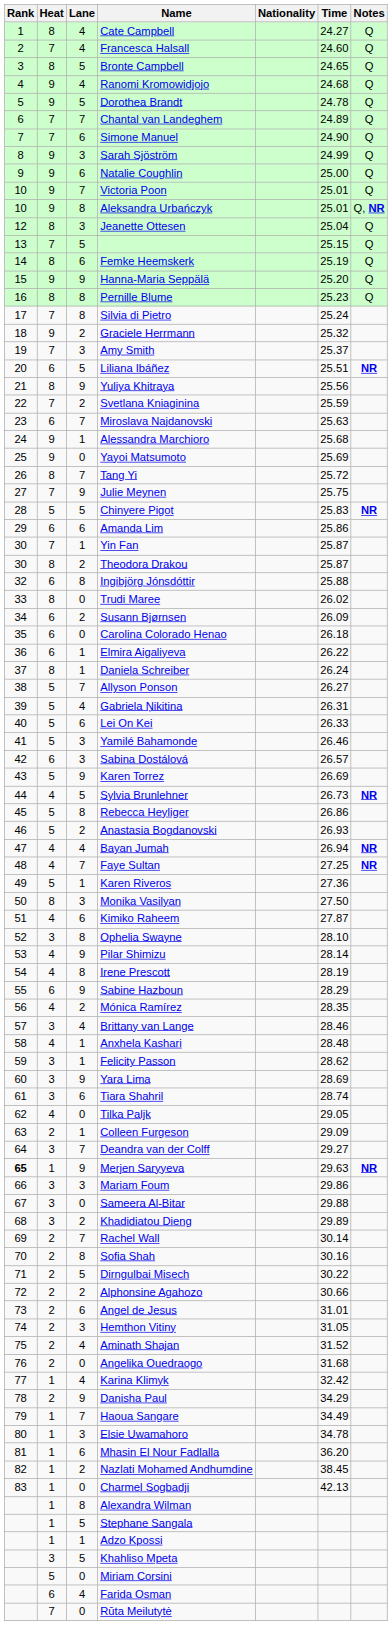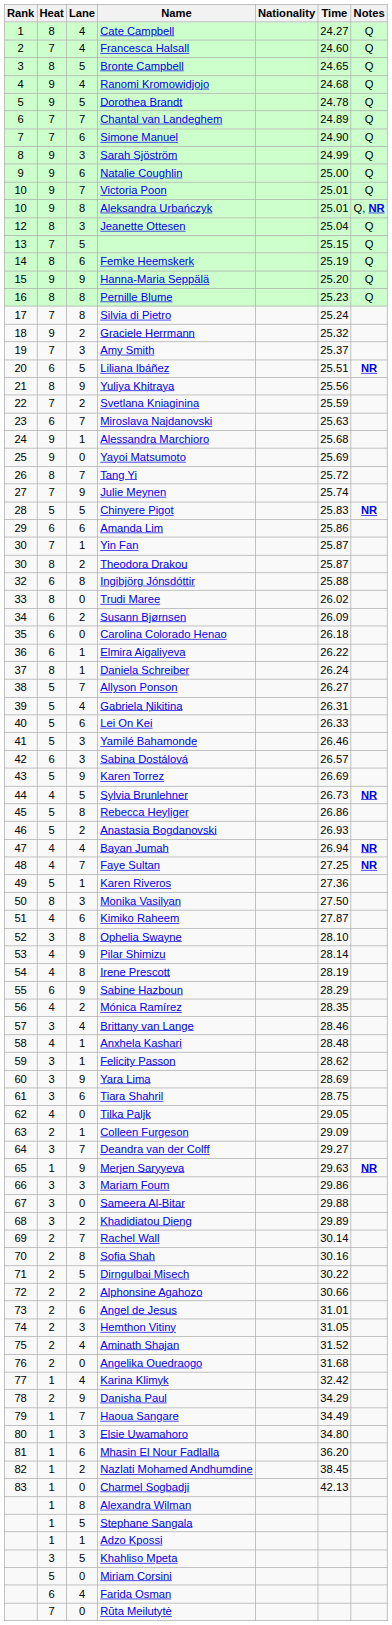 <table class="wikitable sortable" style="text-align:center">
 <tr>
 <th>Rank</th>
 <th>Heat</th>
 <th>Lane</th>
 <th>Name</th>
 <th>Nationality</th>
 <th>Time</th>
 <th>Notes</th>
 </tr>
 <tr bgcolor=ccffcc>
 <td>1</td>
 <td>8</td>
 <td>4</td>
 <td align=left><a href='#'>Cate Campbell</a></td>
 <td align=left></td>
 <td>24.27</td>
 <td>Q</td>
 </tr>
 <tr bgcolor=ccffcc>
 <td>2</td>
 <td>7</td>
 <td>4</td>
 <td align=left><a href='#'>Francesca Halsall</a></td>
 <td align=left></td>
 <td>24.60</td>
 <td>Q</td>
 </tr>
 <tr bgcolor=ccffcc>
 <td>3</td>
 <td>8</td>
 <td>5</td>
 <td align=left><a href='#'>Bronte Campbell</a></td>
 <td align=left></td>
 <td>24.65</td>
 <td>Q</td>
 </tr>
 <tr bgcolor=ccffcc>
 <td>4</td>
 <td>9</td>
 <td>4</td>
 <td align=left><a href='#'>Ranomi Kromowidjojo</a></td>
 <td align=left></td>
 <td>24.68</td>
 <td>Q</td>
 </tr>
 <tr bgcolor=ccffcc>
 <td>5</td>
 <td>9</td>
 <td>5</td>
 <td align=left><a href='#'>Dorothea Brandt</a></td>
 <td align=left></td>
 <td>24.78</td>
 <td>Q</td>
 </tr>
 <tr bgcolor=ccffcc>
 <td>6</td>
 <td>7</td>
 <td>7</td>
 <td align=left><a href='#'>Chantal van Landeghem</a></td>
 <td align=left></td>
 <td>24.89</td>
 <td>Q</td>
 </tr>
 <tr bgcolor=ccffcc>
 <td>7</td>
 <td>7</td>
 <td>6</td>
 <td align=left><a href='#'>Simone Manuel</a></td>
 <td align=left></td>
 <td>24.90</td>
 <td>Q</td>
 </tr>
 <tr bgcolor=ccffcc>
 <td>8</td>
 <td>9</td>
 <td>3</td>
 <td align=left><a href='#'>Sarah Sjöström</a></td>
 <td align=left></td>
 <td>24.99</td>
 <td>Q</td>
 </tr>
 <tr bgcolor=ccffcc>
 <td>9</td>
 <td>9</td>
 <td>6</td>
 <td align=left><a href='#'>Natalie Coughlin</a></td>
 <td align=left></td>
 <td>25.00</td>
 <td>Q</td>
 </tr>
 <tr bgcolor=ccffcc>
 <td>10</td>
 <td>9</td>
 <td>7</td>
 <td align=left><a href='#'>Victoria Poon</a></td>
 <td align=left></td>
 <td>25.01</td>
 <td>Q</td>
 </tr>
 <tr bgcolor=ccffcc>
 <td>10</td>
 <td>9</td>
 <td>8</td>
 <td align=left><a href='#'>Aleksandra Urbańczyk</a></td>
 <td align=left></td>
 <td>25.01</td>
 <td>Q, <strong><a href='#'>NR</a></strong></td>
 </tr>
 <tr bgcolor=ccffcc>
 <td>12</td>
 <td>8</td>
 <td>3</td>
 <td align=left><a href='#'>Jeanette Ottesen</a></td>
 <td align=left></td>
 <td>25.04</td>
 <td>Q</td>
 </tr>
 <tr bgcolor=ccffcc>
 <td>13</td>
 <td>7</td>
 <td>5</td>
 <td align=left></td>
 <td align=left></td>
 <td>25.15</td>
 <td>Q</td>
 </tr>
 <tr bgcolor=ccffcc>
 <td>14</td>
 <td>8</td>
 <td>6</td>
 <td align=left><a href='#'>Femke Heemskerk</a></td>
 <td align=left></td>
 <td>25.19</td>
 <td>Q</td>
 </tr>
 <tr bgcolor=ccffcc>
 <td>15</td>
 <td>9</td>
 <td>9</td>
 <td align=left><a href='#'>Hanna-Maria Seppälä</a></td>
 <td align=left></td>
 <td>25.20</td>
 <td>Q</td>
 </tr>
 <tr bgcolor=ccffcc>
 <td>16</td>
 <td>8</td>
 <td>8</td>
 <td align=left><a href='#'>Pernille Blume</a></td>
 <td align=left></td>
 <td>25.23</td>
 <td>Q</td>
 </tr>
 <tr>
 <td>17</td>
 <td>7</td>
 <td>8</td>
 <td align=left><a href='#'>Silvia di Pietro</a></td>
 <td align=left></td>
 <td>25.24</td>
 <td></td>
 </tr>
 <tr>
 <td>18</td>
 <td>9</td>
 <td>2</td>
 <td align=left><a href='#'>Graciele Herrmann</a></td>
 <td align=left></td>
 <td>25.32</td>
 <td></td>
 </tr>
 <tr>
 <td>19</td>
 <td>7</td>
 <td>3</td>
 <td align=left><a href='#'>Amy Smith</a></td>
 <td align=left></td>
 <td>25.37</td>
 <td></td>
 </tr>
 <tr>
 <td>20</td>
 <td>6</td>
 <td>5</td>
 <td align=left><a href='#'>Liliana Ibáñez</a></td>
 <td align=left></td>
 <td>25.51</td>
 <td><strong><a href='#'>NR</a></strong></td>
 </tr>
 <tr>
 <td>21</td>
 <td>8</td>
 <td>9</td>
 <td align=left><a href='#'>Yuliya Khitraya</a></td>
 <td align=left></td>
 <td>25.56</td>
 <td></td>
 </tr>
 <tr>
 <td>22</td>
 <td>7</td>
 <td>2</td>
 <td align=left><a href='#'>Svetlana Kniaginina</a></td>
 <td align=left></td>
 <td>25.59</td>
 <td></td>
 </tr>
 <tr>
 <td>23</td>
 <td>6</td>
 <td>7</td>
 <td align=left><a href='#'>Miroslava Najdanovski</a></td>
 <td align=left></td>
 <td>25.63</td>
 <td></td>
 </tr>
 <tr>
 <td>24</td>
 <td>9</td>
 <td>1</td>
 <td align=left><a href='#'>Alessandra Marchioro</a></td>
 <td align=left></td>
 <td>25.68</td>
 <td></td>
 </tr>
 <tr>
 <td>25</td>
 <td>9</td>
 <td>0</td>
 <td align=left><a href='#'>Yayoi Matsumoto</a></td>
 <td align=left></td>
 <td>25.69</td>
 <td></td>
 </tr>
 <tr>
 <td>26</td>
 <td>8</td>
 <td>7</td>
 <td align=left><a href='#'>Tang Yi</a></td>
 <td align=left></td>
 <td>25.72</td>
 <td></td>
 </tr>
 <tr>
 <td>27</td>
 <td>7</td>
 <td>9</td>
 <td align=left><a href='#'>Julie Meynen</a></td>
 <td align=left></td>
-<td>25.75</td>
+<td>25.74</td>
 <td></td>
 </tr>
 <tr>
 <td>28</td>
 <td>5</td>
 <td>5</td>
 <td align=left><a href='#'>Chinyere Pigot</a></td>
 <td align=left></td>
 <td>25.83</td>
 <td><strong><a href='#'>NR</a></strong></td>
 </tr>
 <tr>
 <td>29</td>
 <td>6</td>
 <td>6</td>
 <td align=left><a href='#'>Amanda Lim</a></td>
 <td align=left></td>
 <td>25.86</td>
 <td></td>
 </tr>
 <tr>
 <td>30</td>
 <td>7</td>
 <td>1</td>
 <td align=left><a href='#'>Yin Fan</a></td>
 <td align=left></td>
 <td>25.87</td>
 <td></td>
 </tr>
 <tr>
 <td>30</td>
 <td>8</td>
 <td>2</td>
 <td align=left><a href='#'>Theodora Drakou</a></td>
 <td align=left></td>
 <td>25.87</td>
 <td></td>
 </tr>
 <tr>
 <td>32</td>
 <td>6</td>
 <td>8</td>
 <td align=left><a href='#'>Ingibjörg Jónsdóttir</a></td>
 <td align=left></td>
 <td>25.88</td>
 <td></td>
 </tr>
 <tr>
 <td>33</td>
 <td>8</td>
 <td>0</td>
 <td align=left><a href='#'>Trudi Maree</a></td>
 <td align=left></td>
 <td>26.02</td>
 <td></td>
 </tr>
 <tr>
 <td>34</td>
 <td>6</td>
 <td>2</td>
 <td align=left><a href='#'>Susann Bjørnsen</a></td>
 <td align=left></td>
 <td>26.09</td>
 <td></td>
 </tr>
 <tr>
 <td>35</td>
 <td>6</td>
 <td>0</td>
 <td align=left><a href='#'>Carolina Colorado Henao</a></td>
 <td align=left></td>
 <td>26.18</td>
 <td></td>
 </tr>
 <tr>
 <td>36</td>
 <td>6</td>
 <td>1</td>
 <td align=left><a href='#'>Elmira Aigaliyeva</a></td>
 <td align=left></td>
 <td>26.22</td>
 <td></td>
 </tr>
 <tr>
 <td>37</td>
 <td>8</td>
 <td>1</td>
 <td align=left><a href='#'>Daniela Schreiber</a></td>
 <td align=left></td>
 <td>26.24</td>
 <td></td>
 </tr>
 <tr>
 <td>38</td>
 <td>5</td>
 <td>7</td>
 <td align=left><a href='#'>Allyson Ponson</a></td>
 <td align=left></td>
 <td>26.27</td>
 <td></td>
 </tr>
 <tr>
 <td>39</td>
 <td>5</td>
 <td>4</td>
 <td align=left><a href='#'>Gabriela Ņikitina</a></td>
 <td align=left></td>
 <td>26.31</td>
 <td></td>
 </tr>
 <tr>
 <td>40</td>
 <td>5</td>
 <td>6</td>
 <td align=left><a href='#'>Lei On Kei</a></td>
 <td align=left></td>
 <td>26.33</td>
 <td></td>
 </tr>
 <tr>
 <td>41</td>
 <td>5</td>
 <td>3</td>
 <td align=left><a href='#'>Yamilé Bahamonde</a></td>
 <td align=left></td>
 <td>26.46</td>
 <td></td>
 </tr>
 <tr>
 <td>42</td>
 <td>6</td>
 <td>3</td>
 <td align=left><a href='#'>Sabina Dostálová</a></td>
 <td align=left></td>
 <td>26.57</td>
 <td></td>
 </tr>
 <tr>
 <td>43</td>
 <td>5</td>
 <td>9</td>
 <td align=left><a href='#'>Karen Torrez</a></td>
 <td align=left></td>
 <td>26.69</td>
 <td></td>
 </tr>
 <tr>
 <td>44</td>
 <td>4</td>
 <td>5</td>
 <td align=left><a href='#'>Sylvia Brunlehner</a></td>
 <td align=left></td>
 <td>26.73</td>
 <td><strong><a href='#'>NR</a></strong></td>
 </tr>
 <tr>
 <td>45</td>
 <td>5</td>
 <td>8</td>
 <td align=left><a href='#'>Rebecca Heyliger</a></td>
 <td align=left></td>
 <td>26.86</td>
 <td></td>
 </tr>
 <tr>
 <td>46</td>
 <td>5</td>
 <td>2</td>
 <td align=left><a href='#'>Anastasia Bogdanovski</a></td>
 <td align=left></td>
 <td>26.93</td>
 <td></td>
 </tr>
 <tr>
 <td>47</td>
 <td>4</td>
 <td>4</td>
 <td align=left><a href='#'>Bayan Jumah</a></td>
 <td align=left></td>
 <td>26.94</td>
 <td><strong><a href='#'>NR</a></strong></td>
 </tr>
 <tr>
 <td>48</td>
 <td>4</td>
 <td>7</td>
 <td align=left><a href='#'>Faye Sultan</a></td>
 <td align=left></td>
 <td>27.25</td>
 <td><strong><a href='#'>NR</a></strong></td>
 </tr>
 <tr>
 <td>49</td>
 <td>5</td>
 <td>1</td>
 <td align=left><a href='#'>Karen Riveros</a></td>
 <td align=left></td>
 <td>27.36</td>
 <td></td>
 </tr>
 <tr>
 <td>50</td>
 <td>8</td>
 <td>3</td>
 <td align=left><a href='#'>Monika Vasilyan</a></td>
 <td align=left></td>
 <td>27.50</td>
 <td></td>
 </tr>
 <tr>
 <td>51</td>
 <td>4</td>
 <td>6</td>
 <td align=left><a href='#'>Kimiko Raheem</a></td>
 <td align=left></td>
 <td>27.87</td>
 <td></td>
 </tr>
 <tr>
 <td>52</td>
 <td>3</td>
 <td>8</td>
 <td align=left><a href='#'>Ophelia Swayne</a></td>
 <td align=left></td>
 <td>28.10</td>
 <td></td>
 </tr>
 <tr>
 <td>53</td>
 <td>4</td>
 <td>9</td>
 <td align=left><a href='#'>Pilar Shimizu</a></td>
 <td align=left></td>
 <td>28.14</td>
 <td></td>
 </tr>
 <tr>
 <td>54</td>
 <td>4</td>
 <td>8</td>
 <td align=left><a href='#'>Irene Prescott</a></td>
 <td align=left></td>
 <td>28.19</td>
 <td></td>
 </tr>
 <tr>
 <td>55</td>
 <td>6</td>
 <td>9</td>
 <td align=left><a href='#'>Sabine Hazboun</a></td>
 <td align=left></td>
 <td>28.29</td>
 <td></td>
 </tr>
 <tr>
 <td>56</td>
 <td>4</td>
 <td>2</td>
 <td align=left><a href='#'>Mónica Ramírez</a></td>
 <td align=left></td>
 <td>28.35</td>
 <td></td>
 </tr>
 <tr>
 <td>57</td>
 <td>3</td>
 <td>4</td>
 <td align=left><a href='#'>Brittany van Lange</a></td>
 <td align=left></td>
 <td>28.46</td>
 <td></td>
 </tr>
 <tr>
 <td>58</td>
 <td>4</td>
 <td>1</td>
 <td align=left><a href='#'>Anxhela Kashari</a></td>
 <td align=left></td>
 <td>28.48</td>
 <td></td>
 </tr>
 <tr>
 <td>59</td>
 <td>3</td>
 <td>1</td>
 <td align=left><a href='#'>Felicity Passon</a></td>
 <td align=left></td>
 <td>28.62</td>
 <td></td>
 </tr>
 <tr>
 <td>60</td>
 <td>3</td>
 <td>9</td>
 <td align=left><a href='#'>Yara Lima</a></td>
 <td align=left></td>
 <td>28.69</td>
 <td></td>
 </tr>
 <tr>
 <td>61</td>
 <td>3</td>
 <td>6</td>
 <td align=left><a href='#'>Tiara Shahril</a></td>
 <td align=left></td>
-<td>28.74</td>
+<td>28.75</td>
 <td></td>
 </tr>
 <tr>
 <td>62</td>
 <td>4</td>
 <td>0</td>
 <td align=left><a href='#'>Tilka Paljk</a></td>
 <td align=left></td>
 <td>29.05</td>
 <td></td>
 </tr>
 <tr>
 <td>63</td>
 <td>2</td>
 <td>1</td>
 <td align=left><a href='#'>Colleen Furgeson</a></td>
 <td align=left></td>
 <td>29.09</td>
 <td></td>
 </tr>
 <tr>
 <td>64</td>
 <td>3</td>
 <td>7</td>
 <td align=left><a href='#'>Deandra van der Colff</a></td>
 <td align=left></td>
 <td>29.27</td>
 <td></td>
 </tr>
 <tr>
-<td><strong>65</strong></td>
+<td>65</td>
 <td>1</td>
 <td>9</td>
 <td align=left><a href='#'>Merjen Saryyeva</a></td>
 <td align=left></td>
 <td>29.63</td>
 <td><strong><a href='#'>NR</a></strong></td>
 </tr>
 <tr>
 <td>66</td>
 <td>3</td>
 <td>3</td>
 <td align=left><a href='#'>Mariam Foum</a></td>
 <td align=left></td>
 <td>29.86</td>
 <td></td>
 </tr>
 <tr>
 <td>67</td>
 <td>3</td>
 <td>0</td>
 <td align=left><a href='#'>Sameera Al-Bitar</a></td>
 <td align=left></td>
 <td>29.88</td>
 <td></td>
 </tr>
 <tr>
 <td>68</td>
 <td>3</td>
 <td>2</td>
 <td align=left><a href='#'>Khadidiatou Dieng</a></td>
 <td align=left></td>
 <td>29.89</td>
 <td></td>
 </tr>
 <tr>
 <td>69</td>
 <td>2</td>
 <td>7</td>
 <td align=left><a href='#'>Rachel Wall</a></td>
 <td align=left></td>
 <td>30.14</td>
 <td></td>
 </tr>
 <tr>
 <td>70</td>
 <td>2</td>
 <td>8</td>
 <td align=left><a href='#'>Sofia Shah</a></td>
 <td align=left></td>
 <td>30.16</td>
 <td></td>
 </tr>
 <tr>
 <td>71</td>
 <td>2</td>
 <td>5</td>
 <td align=left><a href='#'>Dirngulbai Misech</a></td>
 <td align=left></td>
 <td>30.22</td>
 <td></td>
 </tr>
 <tr>
 <td>72</td>
 <td>2</td>
 <td>2</td>
 <td align=left><a href='#'>Alphonsine Agahozo</a></td>
 <td align=left></td>
 <td>30.66</td>
 <td></td>
 </tr>
 <tr>
 <td>73</td>
 <td>2</td>
 <td>6</td>
 <td align=left><a href='#'>Angel de Jesus</a></td>
 <td align=left></td>
 <td>31.01</td>
 <td></td>
 </tr>
 <tr>
 <td>74</td>
 <td>2</td>
 <td>3</td>
 <td align=left><a href='#'>Hemthon Vitiny</a></td>
 <td align=left></td>
 <td>31.05</td>
 <td></td>
 </tr>
 <tr>
 <td>75</td>
 <td>2</td>
 <td>4</td>
 <td align=left><a href='#'>Aminath Shajan</a></td>
 <td align=left></td>
 <td>31.52</td>
 <td></td>
 </tr>
 <tr>
 <td>76</td>
 <td>2</td>
 <td>0</td>
 <td align=left><a href='#'>Angelika Ouedraogo</a></td>
 <td align=left></td>
 <td>31.68</td>
 <td></td>
 </tr>
 <tr>
 <td>77</td>
 <td>1</td>
 <td>4</td>
 <td align=left><a href='#'>Karina Klimyk</a></td>
 <td align=left></td>
 <td>32.42</td>
 <td></td>
 </tr>
 <tr>
 <td>78</td>
 <td>2</td>
 <td>9</td>
 <td align=left><a href='#'>Danisha Paul</a></td>
 <td align=left></td>
 <td>34.29</td>
 <td></td>
 </tr>
 <tr>
 <td>79</td>
 <td>1</td>
 <td>7</td>
 <td align=left><a href='#'>Haoua Sangare</a></td>
 <td align=left></td>
 <td>34.49</td>
 <td></td>
 </tr>
 <tr>
 <td>80</td>
 <td>1</td>
 <td>3</td>
 <td align=left><a href='#'>Elsie Uwamahoro</a></td>
 <td align=left></td>
-<td>34.78</td>
+<td>34.80</td>
 <td></td>
 </tr>
 <tr>
 <td>81</td>
 <td>1</td>
 <td>6</td>
 <td align=left><a href='#'>Mhasin El Nour Fadlalla</a></td>
 <td align=left></td>
 <td>36.20</td>
 <td></td>
 </tr>
 <tr>
 <td>82</td>
 <td>1</td>
 <td>2</td>
 <td align=left><a href='#'>Nazlati Mohamed Andhumdine</a></td>
 <td align=left></td>
 <td>38.45</td>
 <td></td>
 </tr>
 <tr>
 <td>83</td>
 <td>1</td>
 <td>0</td>
 <td align=left><a href='#'>Charmel Sogbadji</a></td>
 <td align=left></td>
 <td>42.13</td>
 <td></td>
 </tr>
 <tr>
 <td></td>
 <td>1</td>
 <td>8</td>
 <td align=left><a href='#'>Alexandra Wilman</a></td>
 <td align=left></td>
 <td></td>
 <td></td>
 </tr>
 <tr>
 <td></td>
 <td>1</td>
 <td>5</td>
 <td align=left><a href='#'>Stephane Sangala</a></td>
 <td align=left></td>
 <td></td>
 <td></td>
 </tr>
 <tr>
 <td></td>
 <td>1</td>
 <td>1</td>
 <td align=left><a href='#'>Adzo Kpossi</a></td>
 <td align=left></td>
 <td></td>
 <td></td>
 </tr>
 <tr>
 <td></td>
 <td>3</td>
 <td>5</td>
 <td align=left><a href='#'>Khahliso Mpeta</a></td>
 <td align=left></td>
 <td></td>
 <td></td>
 </tr>
 <tr>
 <td></td>
 <td>5</td>
 <td>0</td>
 <td align=left><a href='#'>Miriam Corsini</a></td>
 <td align=left></td>
 <td></td>
 <td></td>
 </tr>
 <tr>
 <td></td>
 <td>6</td>
 <td>4</td>
 <td align=left><a href='#'>Farida Osman</a></td>
 <td align=left></td>
 <td></td>
 <td></td>
 </tr>
 <tr>
 <td></td>
 <td>7</td>
 <td>0</td>
 <td align=left><a href='#'>Rūta Meilutytė</a></td>
 <td align=left></td>
 <td></td>
 <td></td>
 </tr>
 </table>
